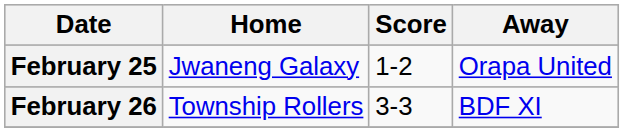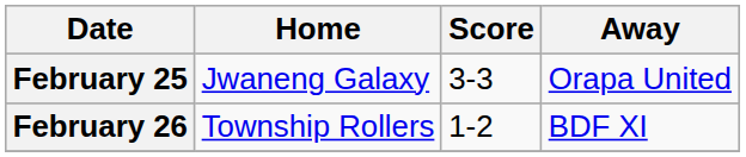 <table class="wikitable sortable plainrowheaders">
 <tr>
 <th scope="col">Date</th>
 <th scope="col">Home</th>
 <th scope="col">Score</th>
 <th scope="col">Away</th>
 </tr>
 <tr>
 <th scope="row">February 25</th>
 <td><a href='#'>Jwaneng Galaxy</a></td>
-<td>1-2</td>
+<td>3-3</td>
 <td><a href='#'>Orapa United</a></td>
 </tr>
 <tr>
 <th scope="row">February 26</th>
 <td><a href='#'>Township Rollers</a></td>
-<td>3-3</td>
+<td>1-2</td>
 <td><a href='#'>BDF XI</a></td>
 </tr>
 <tr>
 </tr>
 </table>
